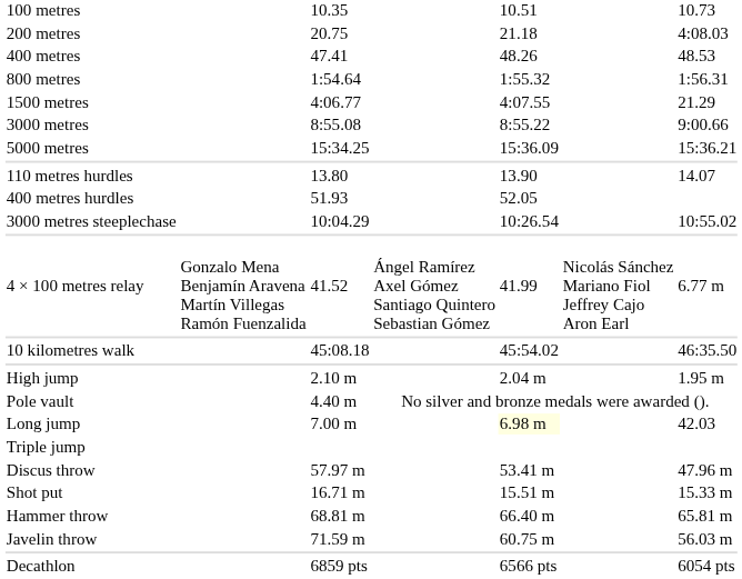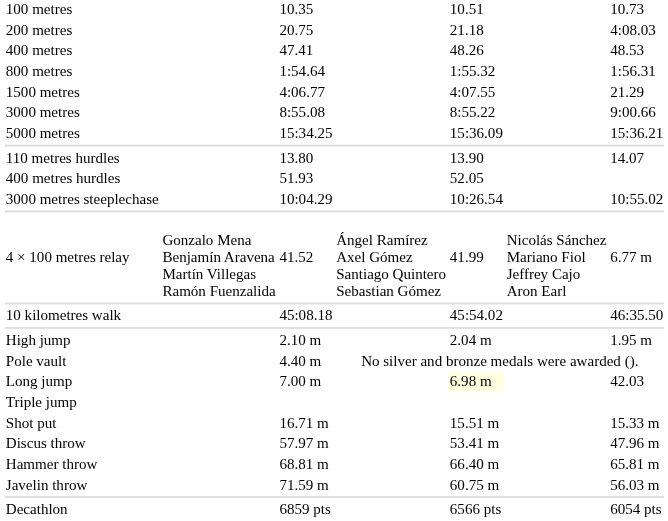 <table>
 <tr>
 <td>100 metres</td>
 <td></td>
 <td>10.35</td>
 <td></td>
 <td>10.51</td>
 <td></td>
 <td>10.73</td>
 </tr>
 <tr>
 <td>200 metres</td>
 <td></td>
 <td>20.75</td>
 <td></td>
 <td>21.18</td>
 <td></td>
 <td>4:08.03</td>
 </tr>
 <tr>
 <td>400 metres</td>
 <td></td>
 <td>47.41</td>
 <td></td>
 <td>48.26</td>
 <td></td>
 <td>48.53</td>
 </tr>
 <tr>
 <td>800 metres</td>
 <td></td>
 <td>1:54.64</td>
 <td></td>
 <td>1:55.32</td>
 <td></td>
 <td>1:56.31</td>
 </tr>
 <tr>
 <td>1500 metres</td>
 <td></td>
 <td>4:06.77</td>
 <td></td>
 <td>4:07.55</td>
 <td></td>
 <td>21.29</td>
 </tr>
 <tr>
 <td>3000 metres</td>
 <td></td>
 <td>8:55.08</td>
 <td></td>
 <td>8:55.22</td>
 <td></td>
 <td>9:00.66</td>
 </tr>
 <tr>
 <td>5000 metres</td>
 <td></td>
 <td>15:34.25</td>
 <td></td>
 <td>15:36.09</td>
 <td></td>
 <td>15:36.21</td>
 </tr>
 <tr bgcolor=#DDDDDD>
 <td colspan=7></td>
 </tr>
 <tr>
 <td>110 metres hurdles</td>
 <td></td>
 <td>13.80</td>
 <td></td>
 <td>13.90</td>
 <td></td>
 <td>14.07</td>
 </tr>
 <tr>
 <td>400 metres hurdles</td>
 <td></td>
 <td>51.93</td>
 <td></td>
 <td>52.05</td>
 <td></td>
 <td></td>
 </tr>
 <tr>
 <td>3000 metres steeplechase</td>
 <td></td>
 <td>10:04.29</td>
 <td></td>
 <td>10:26.54</td>
 <td></td>
 <td>10:55.02</td>
 </tr>
 <tr bgcolor=#DDDDDD>
 <td colspan=7></td>
 </tr>
 <tr>
 <td>4 × 100 metres relay</td>
 <td><br>Gonzalo Mena<br>Benjamín Aravena<br>Martín Villegas<br>Ramón Fuenzalida</td>
 <td>41.52</td>
 <td><br>Ángel Ramírez<br>Axel Gómez<br>Santiago Quintero<br>Sebastian Gómez</td>
 <td>41.99</td>
 <td><br>Nicolás Sánchez<br>Mariano Fiol<br>Jeffrey Cajo<br>Aron Earl</td>
 <td>6.77 m</td>
 </tr>
 <tr bgcolor=#DDDDDD>
 <td colspan=7></td>
 </tr>
 <tr>
 <td>10 kilometres walk</td>
 <td></td>
 <td>45:08.18</td>
 <td></td>
 <td>45:54.02</td>
 <td></td>
 <td>46:35.50</td>
 </tr>
 <tr bgcolor=#DDDDDD>
 <td colspan=7></td>
 </tr>
 <tr>
 <td>High jump</td>
 <td></td>
 <td>2.10 m</td>
 <td></td>
 <td>2.04 m</td>
 <td></td>
 <td>1.95 m</td>
 </tr>
 <tr>
 <td>Pole vault</td>
 <td></td>
 <td>4.40 m</td>
 <td align=center colspan=4>No silver and bronze medals were awarded ().</td>
 </tr>
 <tr>
 <td>Long jump</td>
 <td></td>
 <td>7.00 m</td>
 <td></td>
 <td style="background: lightyellow;">6.98 m</td>
 <td></td>
 <td>42.03</td>
 </tr>
 <tr>
 <td>Triple jump</td>
 <td></td>
 <td></td>
 <td></td>
 <td></td>
 <td></td>
 <td></td>
 </tr>
 <tr>
+<td>Shot put</td>
+<td></td>
+<td>16.71 m</td>
+<td></td>
+<td>15.51 m</td>
+<td></td>
+<td>15.33 m</td>
+</tr>
+<tr>
 <td>Discus throw</td>
 <td></td>
 <td>57.97 m</td>
 <td></td>
 <td>53.41 m</td>
 <td></td>
 <td>47.96 m</td>
-</tr>
-<tr>
-<td>Shot put</td>
-<td></td>
-<td>16.71 m</td>
-<td></td>
-<td>15.51 m</td>
-<td></td>
-<td>15.33 m</td>
 </tr>
 <tr>
 <td>Hammer throw</td>
 <td></td>
 <td>68.81 m</td>
 <td></td>
 <td>66.40 m</td>
 <td></td>
 <td>65.81 m</td>
 </tr>
 <tr>
 <td>Javelin throw</td>
 <td></td>
 <td>71.59 m</td>
 <td></td>
 <td>60.75 m</td>
 <td></td>
 <td>56.03 m</td>
 </tr>
 <tr bgcolor=#DDDDDD>
 <td colspan=7></td>
 </tr>
 <tr>
 <td>Decathlon</td>
 <td></td>
 <td>6859 pts</td>
 <td></td>
 <td>6566 pts</td>
 <td></td>
 <td>6054 pts</td>
 </tr>
 </table>
